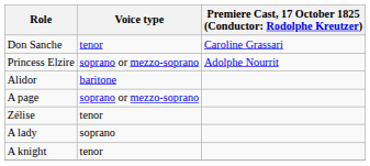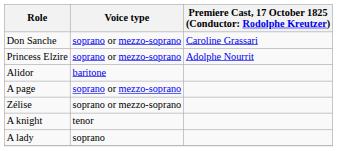 <table class="wikitable">
 <tr>
 <th>Role</th>
 <th>Voice type</th>
 <th>Premiere Cast, 17 October 1825<br>(Conductor: <a href='#'>Rodolphe Kreutzer</a>)</th>
 </tr>
 <tr>
 <td>Don Sanche</td>
-<td><a href='#'>tenor</a></td>
+<td><a href='#'>soprano</a> or <a href='#'>mezzo-soprano</a></td>
 <td><a href='#'>Caroline Grassari</a></td>
 </tr>
 <tr>
 <td>Princess Elzire</td>
 <td><a href='#'>soprano</a> or <a href='#'>mezzo-soprano</a></td>
 <td><a href='#'>Adolphe Nourrit</a></td>
 </tr>
 <tr>
 <td>Alidor</td>
 <td><a href='#'>baritone</a></td>
 <td></td>
 </tr>
 <tr>
 <td>A page</td>
 <td><a href='#'>soprano</a> or <a href='#'>mezzo-soprano</a></td>
 <td></td>
 </tr>
 <tr>
 <td>Zélise</td>
+<td>soprano or mezzo-soprano</td>
+<td></td>
+</tr>
+<tr>
+<td>A knight</td>
 <td>tenor</td>
 <td></td>
 </tr>
 <tr>
 <td>A lady</td>
 <td>soprano</td>
 <td></td>
 </tr>
 <tr>
-<td>A knight</td>
-<td>tenor</td>
-<td></td>
-</tr>
-<tr>
 </tr>
 </table>
